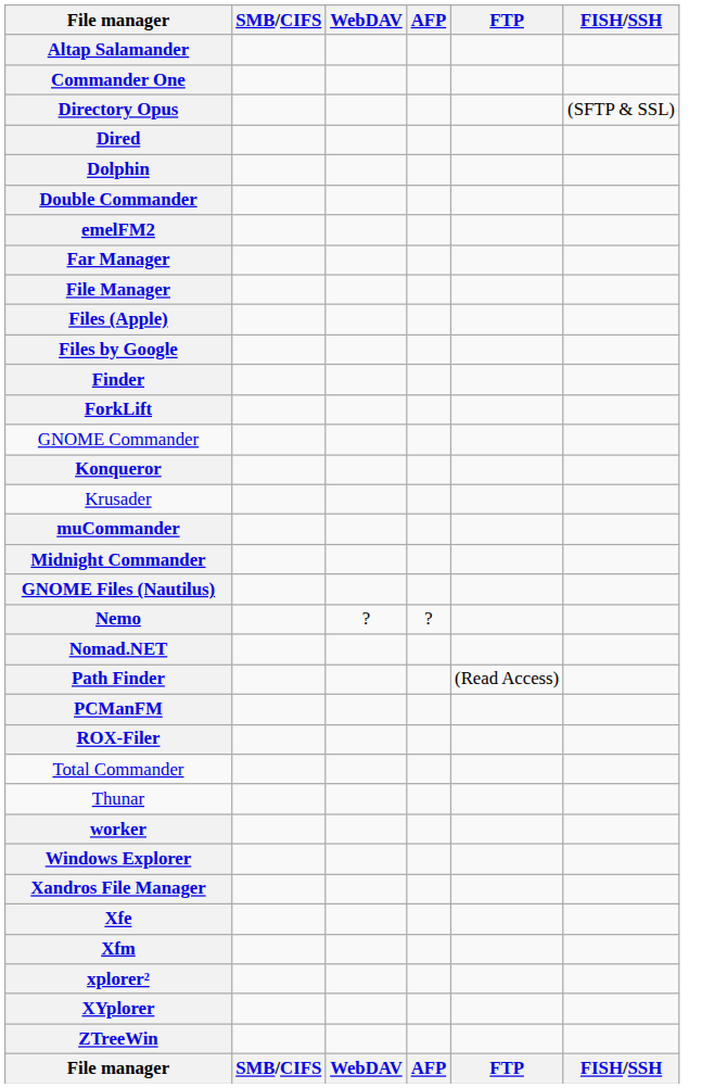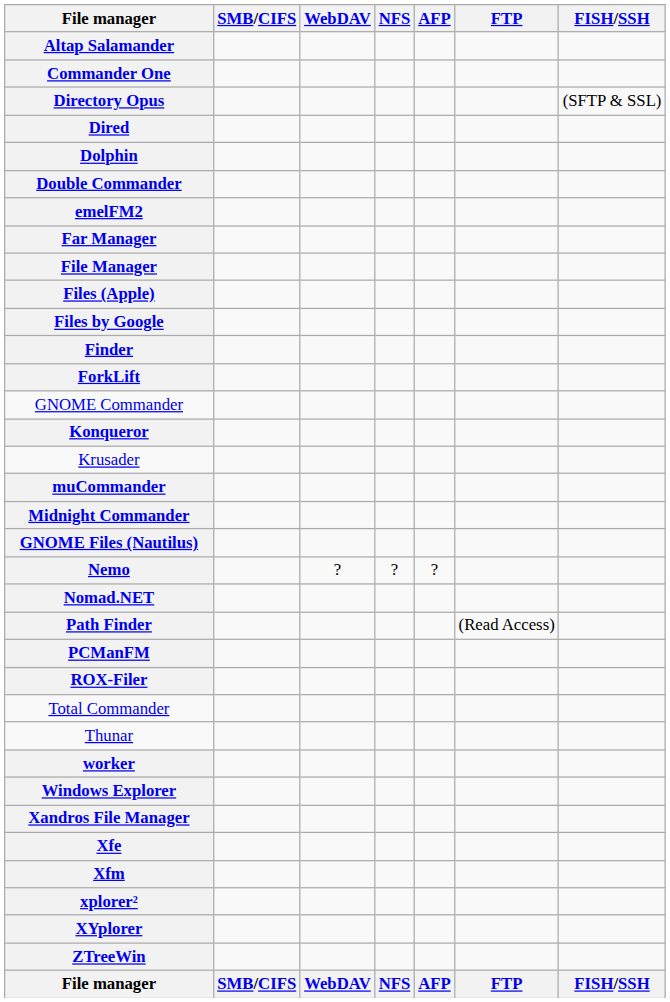 <table class="wikitable sortable" style="font-size: 85%; text-align: center; width: auto;">
 <tr>
 <th style="width:12em">File manager</th>
 <th><a href='#'>SMB</a>/<a href='#'>CIFS</a></th>
 <th><a href='#'>WebDAV</a></th>
+<th><a href='#'>NFS</a></th>
 <th><a href='#'>AFP</a></th>
 <th><a href='#'>FTP</a></th>
 <th><a href='#'>FISH</a>/<a href='#'>SSH</a></th>
 </tr>
 <tr>
 <th><a href='#'>Altap Salamander</a></th>
+<td></td>
 <td></td>
 <td></td>
 <td></td>
 <td></td>
 <td></td>
 </tr>
 <tr>
 <th><a href='#'>Commander One</a></th>
 <td></td>
 <td></td>
 <td></td>
 <td></td>
 <td></td>
+<td></td>
 </tr>
 <tr>
 <th><a href='#'>Directory Opus</a></th>
+<td></td>
 <td></td>
 <td></td>
 <td></td>
 <td></td>
 <td> (SFTP & SSL)</td>
 </tr>
 <tr>
 <th><a href='#'>Dired</a></th>
 <td></td>
 <td></td>
 <td></td>
 <td></td>
 <td></td>
+<td></td>
 </tr>
 <tr>
 <th><a href='#'>Dolphin</a></th>
+<td></td>
 <td></td>
 <td></td>
 <td></td>
 <td></td>
 <td></td>
 </tr>
 <tr>
 <th><a href='#'>Double Commander</a></th>
 <td></td>
 <td></td>
 <td></td>
 <td></td>
 <td></td>
+<td></td>
 </tr>
 <tr>
 <th><a href='#'>emelFM2</a></th>
+<td></td>
 <td></td>
 <td></td>
 <td></td>
 <td></td>
 <td></td>
 </tr>
 <tr>
 <th><a href='#'>Far Manager</a></th>
 <td></td>
 <td></td>
 <td></td>
 <td></td>
 <td></td>
+<td></td>
 </tr>
 <tr>
 <th><a href='#'>File Manager</a></th>
+<td></td>
 <td></td>
 <td></td>
 <td></td>
 <td></td>
 <td></td>
 </tr>
 <tr>
 <th><a href='#'>Files (Apple)</a></th>
 <td></td>
 <td></td>
 <td></td>
 <td></td>
 <td></td>
+<td></td>
 </tr>
 <tr>
 <th><a href='#'>Files by Google</a></th>
+<td></td>
 <td></td>
 <td></td>
 <td></td>
 <td></td>
 <td></td>
 </tr>
 <tr>
 <th><a href='#'>Finder</a></th>
 <td></td>
 <td></td>
 <td></td>
 <td></td>
 <td></td>
+<td></td>
 </tr>
 <tr>
 <th><a href='#'>ForkLift</a></th>
+<td></td>
 <td></td>
 <td></td>
 <td></td>
 <td></td>
 <td></td>
 </tr>
 <tr>
 <td><a href='#'>GNOME Commander</a></td>
 <td></td>
 <td></td>
 <td></td>
 <td></td>
 <td></td>
+<td></td>
 </tr>
 <tr>
 <th><a href='#'>Konqueror</a></th>
+<td></td>
 <td></td>
 <td></td>
 <td></td>
 <td></td>
 <td></td>
 </tr>
 <tr>
 <td><a href='#'>Krusader</a></td>
 <td></td>
 <td></td>
 <td></td>
 <td></td>
 <td></td>
+<td></td>
 </tr>
 <tr>
 <th><a href='#'>muCommander</a></th>
+<td></td>
 <td></td>
 <td></td>
 <td></td>
 <td></td>
 <td></td>
 </tr>
 <tr>
 <th><a href='#'>Midnight Commander</a></th>
 <td></td>
 <td></td>
 <td></td>
 <td></td>
 <td></td>
+<td></td>
 </tr>
 <tr>
 <th><a href='#'>GNOME Files (Nautilus)</a></th>
+<td></td>
 <td></td>
 <td></td>
 <td></td>
 <td></td>
 <td></td>
 </tr>
 <tr>
 <th><a href='#'>Nemo</a></th>
 <td></td>
+<td>?</td>
 <td>?</td>
 <td>?</td>
 <td></td>
 <td></td>
 </tr>
 <tr>
 <th><a href='#'>Nomad.NET</a></th>
 <td></td>
 <td></td>
 <td></td>
 <td></td>
 <td></td>
+<td></td>
 </tr>
 <tr>
 <th><a href='#'>Path Finder</a></th>
+<td></td>
 <td></td>
 <td></td>
 <td></td>
 <td> (Read Access)</td>
 <td></td>
 </tr>
 <tr>
 <th><a href='#'>PCManFM</a></th>
 <td></td>
 <td></td>
 <td></td>
 <td></td>
 <td></td>
+<td></td>
 </tr>
 <tr>
 <th><a href='#'>ROX-Filer</a></th>
+<td></td>
 <td></td>
 <td></td>
 <td></td>
 <td></td>
 <td></td>
 </tr>
 <tr>
 <td><a href='#'>Total Commander</a></td>
 <td></td>
 <td></td>
 <td></td>
 <td></td>
 <td></td>
+<td></td>
 </tr>
 <tr>
 <td><a href='#'>Thunar</a></td>
+<td></td>
 <td></td>
 <td></td>
 <td></td>
 <td></td>
 <td></td>
 </tr>
 <tr>
 <th><a href='#'> worker</a></th>
 <td></td>
 <td></td>
 <td></td>
 <td></td>
 <td></td>
+<td></td>
 </tr>
 <tr>
 <th><a href='#'>Windows Explorer</a></th>
+<td></td>
 <td></td>
 <td></td>
 <td></td>
 <td></td>
 <td></td>
 </tr>
 <tr>
 <th><a href='#'>Xandros File Manager</a></th>
 <td></td>
 <td></td>
 <td></td>
 <td></td>
 <td></td>
+<td></td>
 </tr>
 <tr>
 <th><a href='#'>Xfe</a></th>
+<td></td>
 <td></td>
 <td></td>
 <td></td>
 <td></td>
 <td></td>
 </tr>
 <tr>
 <th><a href='#'>Xfm</a></th>
 <td></td>
 <td></td>
 <td></td>
 <td></td>
 <td></td>
+<td></td>
 </tr>
 <tr>
 <th><a href='#'>xplorer²</a></th>
+<td></td>
 <td></td>
 <td></td>
 <td></td>
 <td></td>
 <td></td>
 </tr>
 <tr>
 <th><a href='#'>XYplorer</a></th>
 <td></td>
 <td></td>
 <td></td>
 <td></td>
 <td></td>
+<td></td>
 </tr>
 <tr>
 <th><a href='#'>ZTreeWin</a></th>
+<td></td>
 <td></td>
 <td></td>
 <td></td>
 <td></td>
 <td></td>
 </tr>
 <tr class="sortbottom">
 <th style="width:12em">File manager</th>
 <th><a href='#'>SMB</a>/<a href='#'>CIFS</a></th>
 <th><a href='#'>WebDAV</a></th>
+<th><a href='#'>NFS</a></th>
 <th><a href='#'>AFP</a></th>
 <th><a href='#'>FTP</a></th>
 <th><a href='#'>FISH</a>/<a href='#'>SSH</a></th>
 </tr>
 </table>
